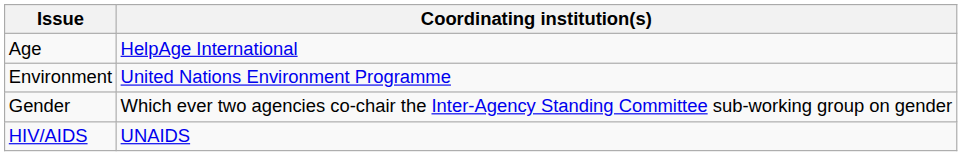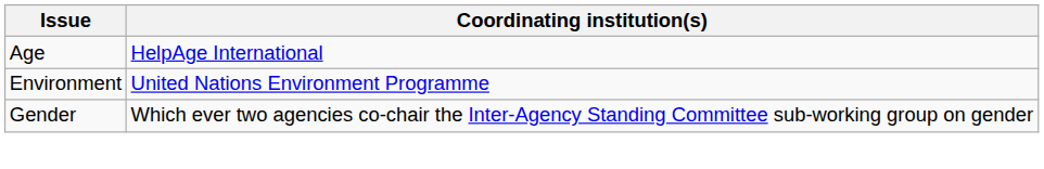 <table class="wikitable">
 <tr>
 <th>Issue</th>
 <th>Coordinating institution(s)</th>
 </tr>
 <tr>
 <td>Age</td>
 <td><a href='#'>HelpAge International</a></td>
 </tr>
 <tr>
 <td>Environment</td>
 <td><a href='#'>United Nations Environment Programme</a></td>
 </tr>
 <tr>
 <td>Gender</td>
 <td>Which ever two agencies co-chair the <a href='#'>Inter-Agency Standing Committee</a> sub-working group on gender</td>
 </tr>
-<tr>
-<td><a href='#'>HIV/AIDS</a></td>
-<td><a href='#'>UNAIDS</a></td>
-</tr>
 </table>
